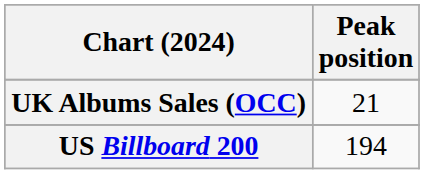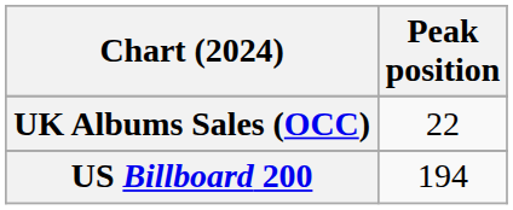 <table class="wikitable sortable plainrowheaders" style="text-align:center">
 <tr>
 <th scope="col">Chart (2024)</th>
 <th scope="col">Peak<br>position</th>
 </tr>
 <tr>
 </tr>
 <tr>
 </tr>
 <tr>
 </tr>
 <tr>
 </tr>
 <tr>
 </tr>
 <tr>
 </tr>
 <tr>
 </tr>
 <tr>
 </tr>
 <tr>
 <th scope="row">UK Albums Sales (<a href='#'>OCC</a>)</th>
-<td>21</td>
+<td>22</td>
 </tr>
 <tr>
 </tr>
 <tr>
 <th scope="row">US <a href='#'><em>Billboard</em> 200</a></th>
 <td>194</td>
 </tr>
 </table>
